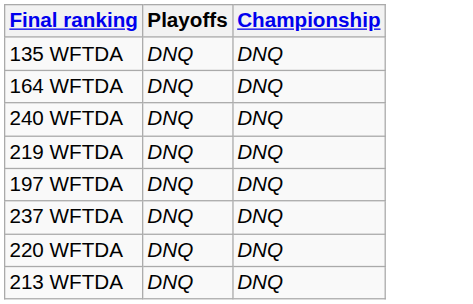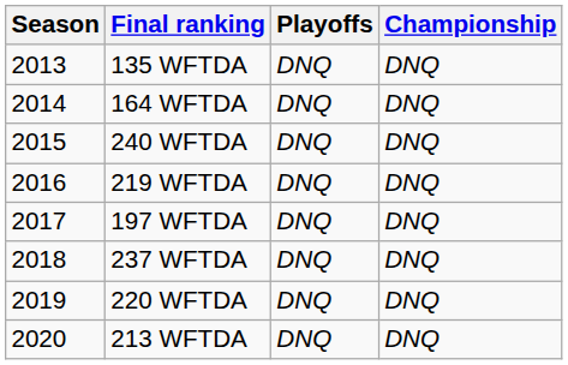 <table class="wikitable sortable">
 <tr>
+<th>Season</th>
 <th><a href='#'>Final ranking</a></th>
 <th>Playoffs</th>
 <th><a href='#'>Championship</a></th>
 </tr>
 <tr>
+<td>2013</td>
 <td>135 WFTDA</td>
 <td><em>DNQ</em></td>
 <td><em>DNQ</em></td>
 </tr>
 <tr>
+<td>2014</td>
 <td>164 WFTDA</td>
 <td><em>DNQ</em></td>
 <td><em>DNQ</em></td>
 </tr>
 <tr>
+<td>2015</td>
 <td>240 WFTDA</td>
 <td><em>DNQ</em></td>
 <td><em>DNQ</em></td>
 </tr>
 <tr>
+<td>2016</td>
 <td>219 WFTDA</td>
 <td><em>DNQ</em></td>
 <td><em>DNQ</em></td>
 </tr>
 <tr>
+<td>2017</td>
 <td>197 WFTDA </td>
 <td><em>DNQ</em></td>
 <td><em>DNQ</em></td>
 </tr>
 <tr>
+<td>2018</td>
 <td>237 WFTDA </td>
 <td><em>DNQ</em></td>
 <td><em>DNQ</em></td>
 </tr>
 <tr>
+<td>2019</td>
 <td>220 WFTDA </td>
 <td><em>DNQ</em></td>
 <td><em>DNQ</em></td>
 </tr>
 <tr>
+<td>2020</td>
 <td>213 WFTDA </td>
 <td><em>DNQ</em></td>
 <td><em>DNQ</em></td>
 </tr>
 </table>
